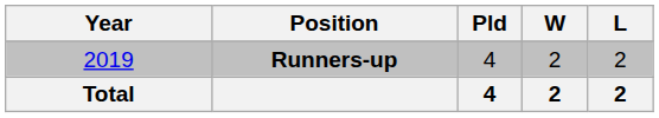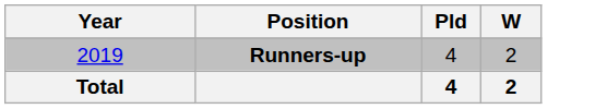 <table class="wikitable" style="text-align: center;font-size:90%;">
 <tr>
 <th width=125>Year</th>
 <th width=150>Position</th>
 <th width=35>Pld</th>
 <th width=35>W</th>
-<th width=35>L</th>
 </tr>
 <tr bgcolor=silver>
 <td> <a href='#'>2019</a></td>
 <td><strong>Runners-up</strong></td>
 <td>4</td>
-<td>2</td>
 <td>2</td>
 </tr>
 <tr>
 <th>Total</th>
 <th></th>
 <th>4</th>
 <th>2</th>
-<th>2</th>
 </tr>
 </table>
